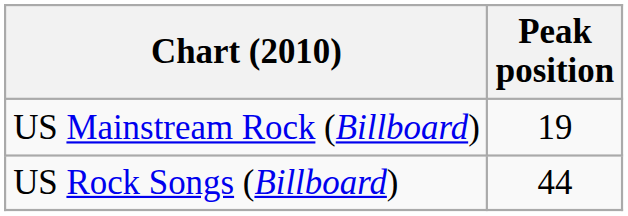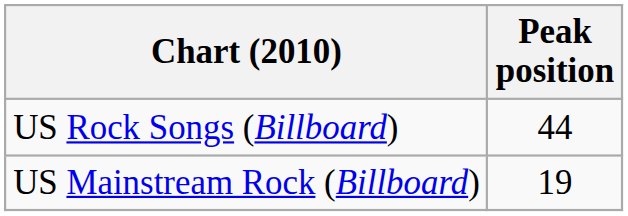 <table class="wikitable">
 <tr>
 <th>Chart (2010)</th>
 <th>Peak<br>position</th>
 </tr>
 <tr>
+<td>US <a href='#'>Rock Songs</a> (<em><a href='#'>Billboard</a></em>)</td>
+<td align="center">44</td>
+</tr>
+<tr>
 <td>US <a href='#'>Mainstream Rock</a> (<em><a href='#'>Billboard</a></em>)</td>
 <td align="center">19</td>
 </tr>
-<tr>
-<td>US <a href='#'>Rock Songs</a> (<em><a href='#'>Billboard</a></em>)</td>
-<td align="center">44</td>
-</tr>
 </table>
